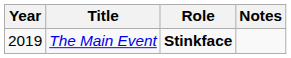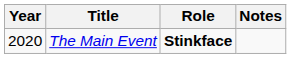 <table class="wikitable sortable">
 <tr>
 <th>Year</th>
 <th>Title</th>
 <th>Role</th>
 <th>Notes</th>
 </tr>
 <tr>
-<td>2019</td>
+<td>2020</td>
 <td><em><a href='#'>The Main Event</a></em></td>
 <td><strong>Stinkface</strong></td>
 <td></td>
 </tr>
 </table>
